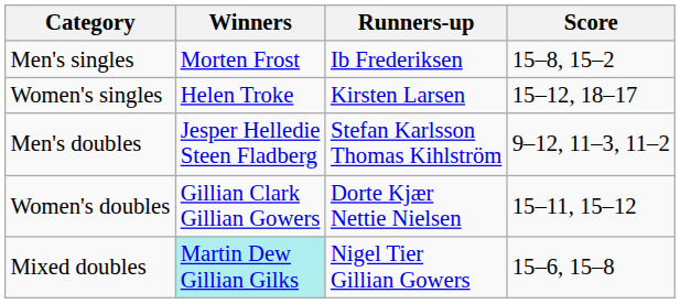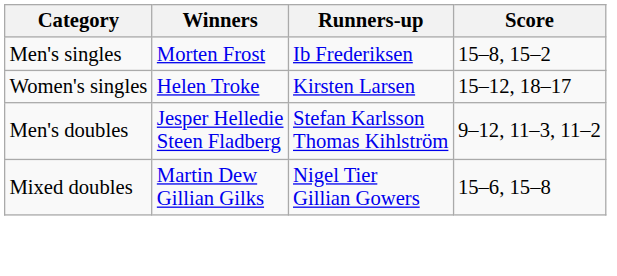 <table class="wikitable">
 <tr>
 <th>Category</th>
 <th>Winners</th>
 <th>Runners-up</th>
 <th>Score</th>
 </tr>
 <tr>
 <td>Men's singles</td>
 <td> <a href='#'>Morten Frost</a></td>
 <td> <a href='#'>Ib Frederiksen</a></td>
 <td>15–8, 15–2</td>
 </tr>
 <tr>
 <td>Women's singles</td>
 <td> <a href='#'>Helen Troke</a></td>
 <td> <a href='#'>Kirsten Larsen</a></td>
 <td>15–12, 18–17</td>
 </tr>
 <tr>
 <td>Men's doubles</td>
 <td> <a href='#'>Jesper Helledie</a><br> <a href='#'>Steen Fladberg</a></td>
 <td> <a href='#'>Stefan Karlsson</a><br> <a href='#'>Thomas Kihlström</a></td>
 <td>9–12, 11–3, 11–2</td>
 </tr>
 <tr>
-<td>Women's doubles</td>
-<td> <a href='#'>Gillian Clark</a><br> <a href='#'>Gillian Gowers</a></td>
-<td> <a href='#'>Dorte Kjær</a><br> <a href='#'>Nettie Nielsen</a></td>
-<td>15–11, 15–12</td>
-</tr>
-<tr>
 <td>Mixed doubles</td>
-<td style="background: paleturquoise;"> <a href='#'>Martin Dew</a><br> <a href='#'>Gillian Gilks</a></td>
+<td> <a href='#'>Martin Dew</a><br> <a href='#'>Gillian Gilks</a></td>
 <td> <a href='#'>Nigel Tier</a><br> <a href='#'>Gillian Gowers</a></td>
 <td>15–6, 15–8</td>
 </tr>
 </table>
